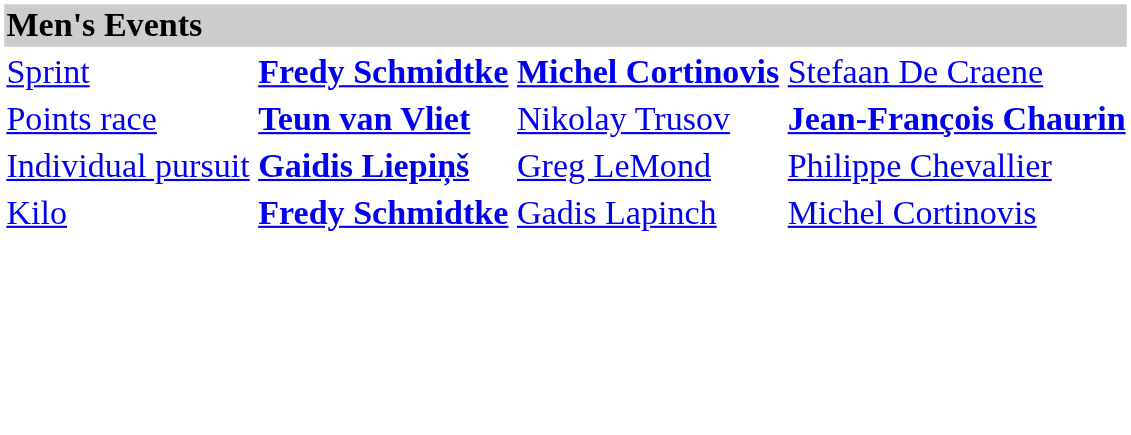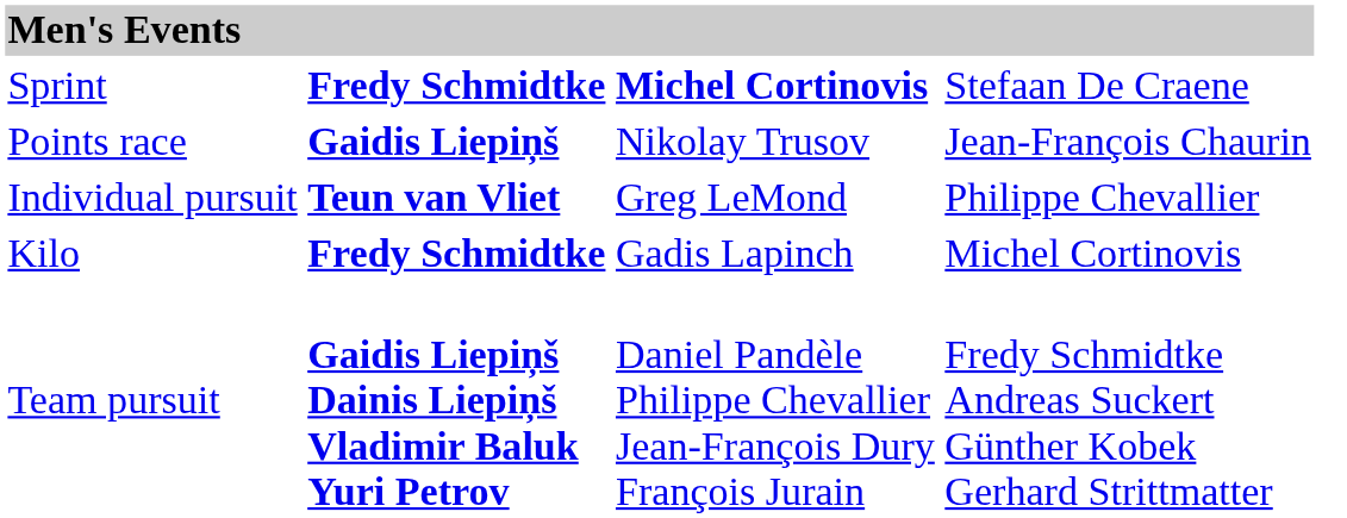 <table>
 <tr bgcolor="#cccccc">
 <td colspan=4><strong>Men's Events</strong></td>
 </tr>
 <tr>
 <td><a href='#'>Sprint</a> <br></td>
 <td><strong><a href='#'>Fredy Schmidtke</a><br><small></small> </strong></td>
 <td><strong><a href='#'>Michel Cortinovis</a><br><small></small></strong></td>
 <td><a href='#'>Stefaan De Craene</a><br><small></small></td>
 </tr>
 <tr>
 <td><a href='#'>Points race</a> <br></td>
-<td><strong><a href='#'>Teun van Vliet</a><br><small></small> </strong></td>
+<td><strong><a href='#'>Gaidis Liepiņš</a><br><small></small> </strong></td>
 <td><a href='#'>Nikolay Trusov</a><br><small></small></td>
-<td><strong><a href='#'>Jean-François Chaurin</a><br><small></small></strong></td>
+<td><a href='#'>Jean-François Chaurin</a><br><small></small></td>
 </tr>
 <tr>
 <td><a href='#'>Individual pursuit</a> <br>	</td>
-<td><strong><a href='#'>Gaidis Liepiņš</a><br><small></small> </strong></td>
+<td><strong><a href='#'>Teun van Vliet</a><br><small></small> </strong></td>
 <td><a href='#'>Greg LeMond</a><br><small></small></td>
 <td><a href='#'>Philippe Chevallier</a><br><small></small></td>
 </tr>
 <tr>
 <td><a href='#'>Kilo</a> <br></td>
 <td><strong><a href='#'>Fredy Schmidtke</a><br><small></small> </strong></td>
 <td><a href='#'>Gadis Lapinch</a><br><small></small></td>
 <td><a href='#'>Michel Cortinovis</a><br><small></small></td>
 </tr>
+<tr>
+<td><a href='#'>Team pursuit</a> <br></td>
+<td><strong><br><a href='#'>Gaidis Liepiņš</a><br><a href='#'>Dainis Liepiņš</a><br><a href='#'>Vladimir Baluk</a><br><a href='#'>Yuri Petrov</a></strong></td>
+<td><br><a href='#'>Daniel Pandèle</a><br><a href='#'>Philippe Chevallier</a><br><a href='#'>Jean-François Dury</a><br><a href='#'>François Jurain</a></td>
+<td><br><a href='#'>Fredy Schmidtke</a><br><a href='#'>Andreas Suckert</a><br><a href='#'>Günther Kobek</a><br><a href='#'>Gerhard Strittmatter</a></td>
+</tr>
 </table>
